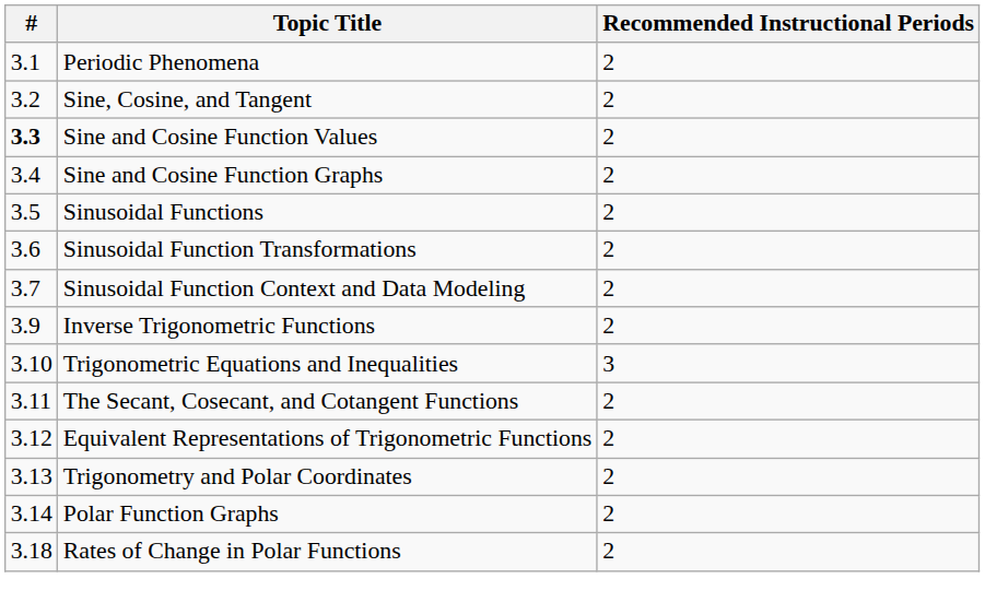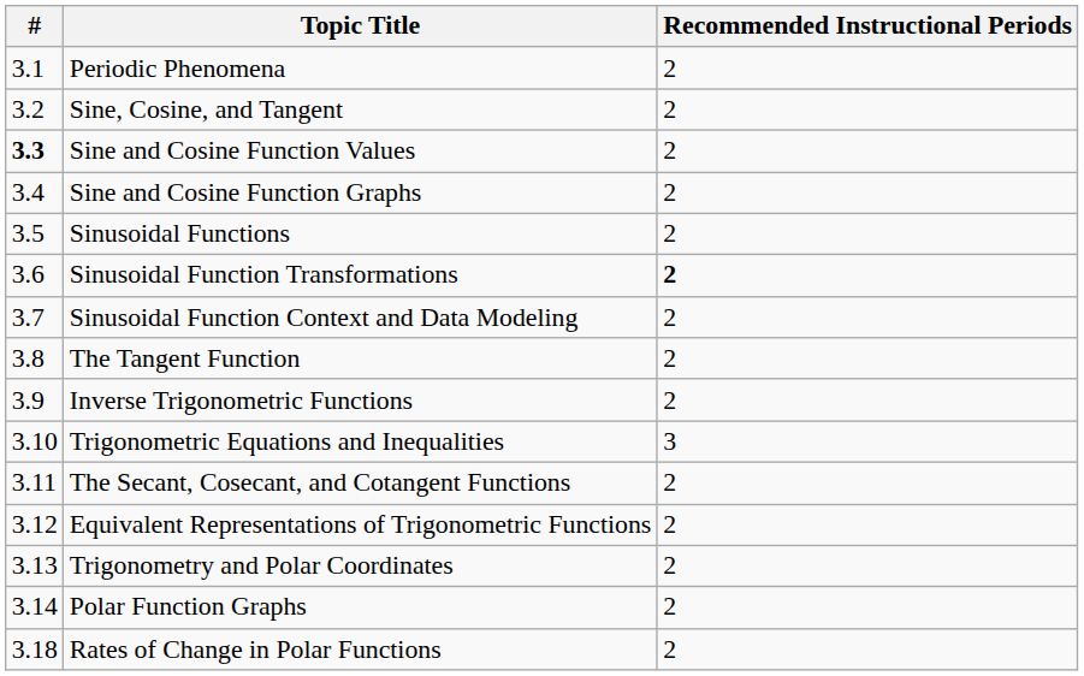 <table class="wikitable">
 <tr>
 <th>#</th>
 <th>Topic Title</th>
 <th>Recommended Instructional Periods</th>
 </tr>
 <tr>
 <td>3.1</td>
 <td>Periodic Phenomena</td>
 <td>2</td>
 </tr>
 <tr>
 <td>3.2</td>
 <td>Sine, Cosine, and Tangent</td>
 <td>2</td>
 </tr>
 <tr>
 <td><strong>3.3</strong></td>
 <td>Sine and Cosine Function Values</td>
 <td>2</td>
 </tr>
 <tr>
 <td>3.4</td>
 <td>Sine and Cosine Function Graphs</td>
 <td>2</td>
 </tr>
 <tr>
 <td>3.5</td>
 <td>Sinusoidal Functions</td>
 <td>2</td>
 </tr>
 <tr>
 <td>3.6</td>
 <td>Sinusoidal Function Transformations</td>
-<td>2</td>
+<td><strong>2</strong></td>
 </tr>
 <tr>
 <td>3.7</td>
 <td>Sinusoidal Function Context and Data Modeling</td>
+<td>2</td>
+</tr>
+<tr>
+<td>3.8</td>
+<td>The Tangent Function</td>
 <td>2</td>
 </tr>
 <tr>
 <td>3.9</td>
 <td>Inverse Trigonometric Functions</td>
 <td>2</td>
 </tr>
 <tr>
 <td>3.10</td>
 <td>Trigonometric Equations and Inequalities</td>
 <td>3</td>
 </tr>
 <tr>
 <td>3.11</td>
 <td>The Secant, Cosecant, and Cotangent Functions</td>
 <td>2</td>
 </tr>
 <tr>
 <td>3.12</td>
 <td>Equivalent Representations of Trigonometric Functions</td>
 <td>2</td>
 </tr>
 <tr>
 <td>3.13</td>
 <td>Trigonometry and Polar Coordinates</td>
 <td>2</td>
 </tr>
 <tr>
 <td>3.14</td>
 <td>Polar Function Graphs</td>
 <td>2</td>
 </tr>
 <tr>
 <td>3.18</td>
 <td>Rates of Change in Polar Functions</td>
 <td>2</td>
 </tr>
 </table>
